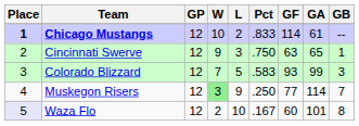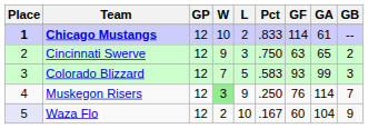 <table class="wikitable" style="text-align: center;">
 <tr>
 <th>Place</th>
 <th width="180">Team</th>
 <th width="20">GP</th>
 <th width="20">W</th>
 <th width="20">L</th>
 <th width="20">Pct</th>
 <th width="20">GF</th>
 <th width="20">GA</th>
 <th width="25">GB</th>
 </tr>
 <tr>
 </tr>
 <tr style="background-color:#ccccff;">
 <td><strong>1</strong></td>
 <td align=left><strong><a href='#'>Chicago Mustangs</a></strong></td>
 <td>12</td>
 <td>10</td>
 <td>2</td>
 <td>.833</td>
 <td>114</td>
 <td>61</td>
 <td>--</td>
 </tr>
 <tr style="background-color:#ccffcc;">
 <td>2</td>
 <td align=left><a href='#'>Cincinnati Swerve</a></td>
 <td>12</td>
 <td>9</td>
 <td>3</td>
 <td>.750</td>
 <td>63</td>
 <td>65</td>
-<td>1</td>
+<td>2</td>
 </tr>
 <tr style="background-color:#ccffcc;">
 <td>3</td>
 <td align=left><a href='#'>Colorado Blizzard</a></td>
 <td>12</td>
 <td>7</td>
 <td>5</td>
 <td>.583</td>
 <td>93</td>
 <td>99</td>
 <td>3</td>
 </tr>
 <tr>
 <td>4</td>
 <td align=left><a href='#'>Muskegon Risers</a></td>
 <td>12</td>
 <td style="background: lightgreen;">3</td>
 <td>9</td>
 <td>.250</td>
-<td>77</td>
+<td>76</td>
 <td>114</td>
 <td>7</td>
 </tr>
 <tr>
 <td style="background: lavender;">5</td>
 <td align=left><a href='#'>Waza Flo</a></td>
 <td>12</td>
 <td>2</td>
 <td>10</td>
 <td>.167</td>
 <td>60</td>
-<td>101</td>
-<td>8</td>
+<td>104</td>
+<td>9</td>
 </tr>
 </table>
